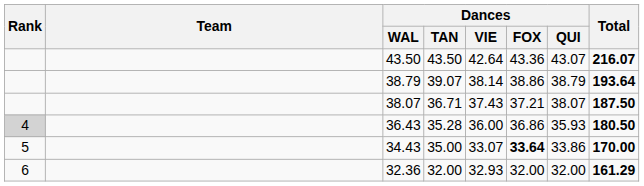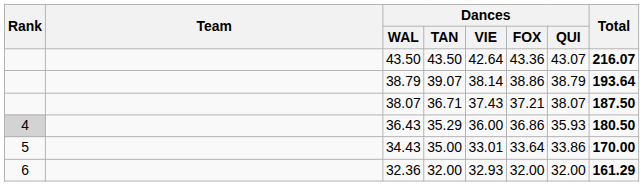 <table class=wikitable style="text-align:center">
 <tr>
 <th rowspan="2" width=40>Rank</th>
 <th rowspan="2" width=380>Team</th>
 <th colspan="5">Dances</th>
 <th rowspan="2" width=50>Total</th>
 </tr>
 <tr>
 <th width=40>WAL</th>
 <th width=40>TAN</th>
 <th width=40>VIE</th>
 <th width=40>FOX</th>
 <th width=40>QUI</th>
 </tr>
 <tr>
 <td></td>
 <td align=left></td>
 <td>43.50</td>
 <td>43.50</td>
 <td>42.64</td>
 <td>43.36</td>
 <td>43.07</td>
 <td><strong>216.07</strong></td>
 </tr>
 <tr>
 <td></td>
 <td align=left></td>
 <td>38.79</td>
 <td>39.07</td>
 <td>38.14</td>
 <td>38.86</td>
 <td>38.79</td>
 <td><strong>193.64</strong></td>
 </tr>
 <tr>
 <td></td>
 <td align=left></td>
 <td>38.07</td>
 <td>36.71</td>
 <td>37.43</td>
 <td>37.21</td>
 <td>38.07</td>
 <td><strong>187.50</strong></td>
 </tr>
 <tr>
 <td style="background: lightgrey;">4</td>
 <td align=left></td>
 <td>36.43</td>
-<td>35.28</td>
+<td>35.29</td>
 <td>36.00</td>
 <td>36.86</td>
 <td>35.93</td>
 <td><strong>180.50</strong></td>
 </tr>
 <tr>
 <td>5</td>
 <td align=left></td>
 <td>34.43</td>
 <td>35.00</td>
-<td>33.07</td>
-<td><strong>33.64</strong></td>
+<td>33.01</td>
+<td>33.64</td>
 <td>33.86</td>
 <td><strong>170.00</strong></td>
 </tr>
 <tr>
 <td>6</td>
 <td align=left></td>
 <td>32.36</td>
 <td>32.00</td>
 <td>32.93</td>
 <td>32.00</td>
 <td>32.00</td>
 <td><strong>161.29</strong></td>
 </tr>
 </table>
